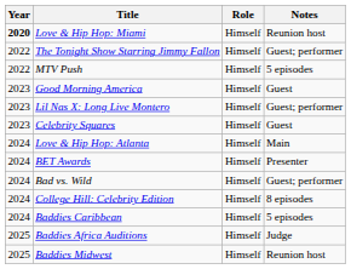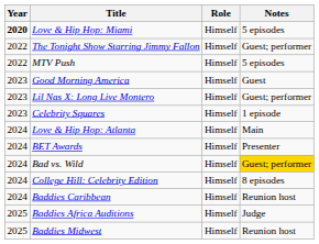 <table class="wikitable" style="font-size: 90%">
 <tr style="text-align:center;">
 <th>Year</th>
 <th>Title</th>
 <th>Role</th>
 <th>Notes</th>
 </tr>
 <tr>
 <td><strong>2020</strong></td>
 <td><em><a href='#'>Love & Hip Hop: Miami</a></em></td>
 <td>Himself</td>
-<td>Reunion host</td>
+<td>5 episodes</td>
 </tr>
 <tr>
 <td>2022</td>
 <td><em><a href='#'>The Tonight Show Starring Jimmy Fallon</a></em></td>
 <td>Himself</td>
 <td>Guest; performer</td>
 </tr>
 <tr>
 <td>2022</td>
 <td><em>MTV Push</em></td>
 <td>Himself</td>
 <td>5 episodes</td>
 </tr>
 <tr>
 <td>2023</td>
 <td><em><a href='#'>Good Morning America</a></em></td>
 <td>Himself</td>
 <td>Guest</td>
 </tr>
 <tr>
 <td>2023</td>
 <td><em><a href='#'>Lil Nas X: Long Live Montero</a></em></td>
 <td>Himself</td>
 <td>Guest; performer</td>
 </tr>
 <tr>
 <td>2023</td>
 <td><em><a href='#'>Celebrity Squares</a></em></td>
 <td>Himself</td>
-<td>Guest</td>
+<td>1 episode</td>
 </tr>
 <tr>
 <td>2024</td>
 <td><em><a href='#'>Love & Hip Hop: Atlanta</a></em></td>
 <td>Himself</td>
 <td>Main</td>
 </tr>
 <tr>
 <td>2024</td>
 <td><em><a href='#'>BET Awards</a></em></td>
 <td>Himself</td>
 <td>Presenter</td>
 </tr>
 <tr>
 <td>2024</td>
 <td><em>Bad vs. Wild</em></td>
 <td>Himself</td>
-<td>Guest; performer</td>
+<td style="background: gold;">Guest; performer</td>
 </tr>
 <tr>
 <td>2024</td>
 <td><em><a href='#'>College Hill: Celebrity Edition</a></em></td>
 <td>Himself</td>
 <td>8 episodes</td>
 </tr>
 <tr>
 <td>2024</td>
 <td><em> <a href='#'>Baddies Caribbean</a></em></td>
 <td>Himself</td>
-<td>5 episodes</td>
+<td>Reunion host</td>
 </tr>
 <tr>
 <td>2025</td>
 <td><em><a href='#'>Baddies Africa Auditions</a></em></td>
 <td>Himself</td>
 <td>Judge</td>
 </tr>
 <tr>
 <td>2025</td>
 <td><em> <a href='#'>Baddies Midwest</a></em></td>
 <td>Himself</td>
 <td>Reunion host</td>
 </tr>
 </table>
